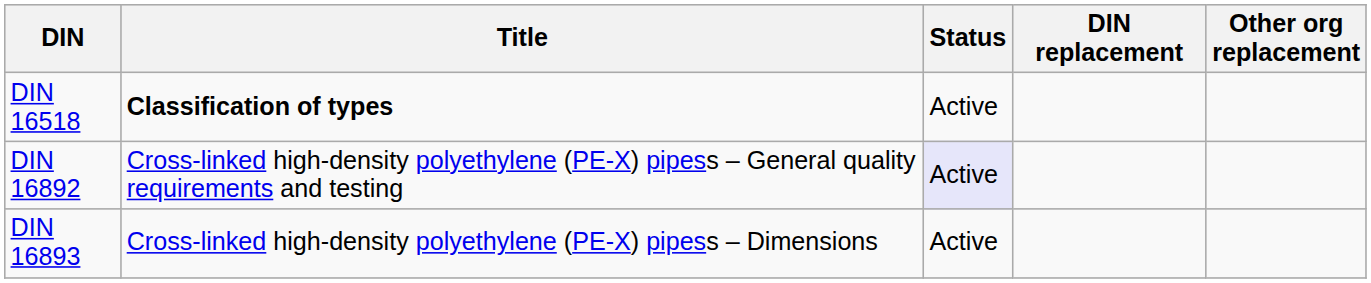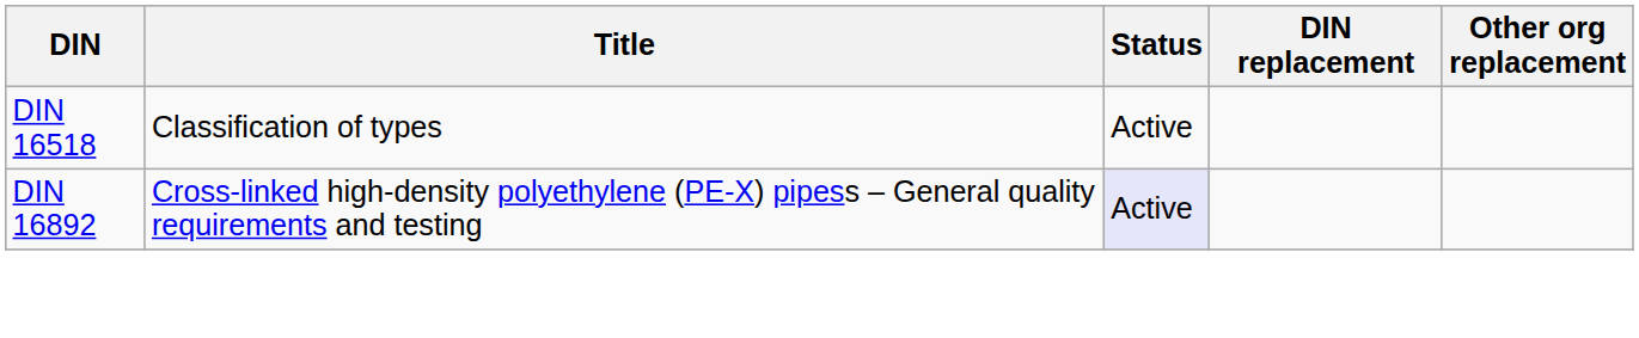 <table class="wikitable sortable">
 <tr>
 <th>DIN</th>
 <th>Title</th>
 <th>Status</th>
 <th>DIN replacement</th>
 <th>Other org<br>replacement</th>
 </tr>
 <tr>
 <td><a href='#'>DIN 16518</a></td>
-<td><strong>Classification of types</strong></td>
+<td>Classification of types</td>
 <td>Active</td>
 <td></td>
 <td></td>
 </tr>
 <tr>
 <td><a href='#'>DIN 16892</a></td>
 <td><a href='#'>Cross-linked</a> high-density <a href='#'>polyethylene</a> (<a href='#'>PE-X</a>) <a href='#'>pipes</a>s – General quality <a href='#'>requirements</a> and testing</td>
 <td style="background: lavender;">Active</td>
 <td></td>
 <td></td>
 </tr>
-<tr>
-<td><a href='#'>DIN 16893</a></td>
-<td><a href='#'>Cross-linked</a> high-density <a href='#'>polyethylene</a> (<a href='#'>PE-X</a>) <a href='#'>pipes</a>s – Dimensions</td>
-<td>Active</td>
-<td></td>
-<td></td>
-</tr>
 </table>
